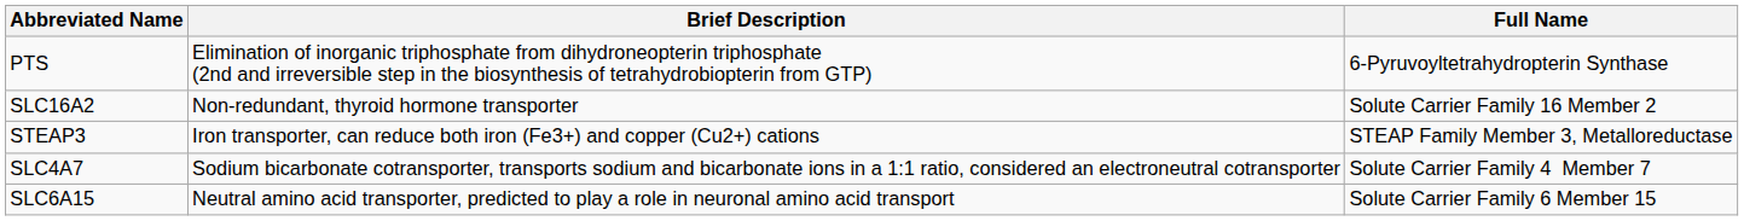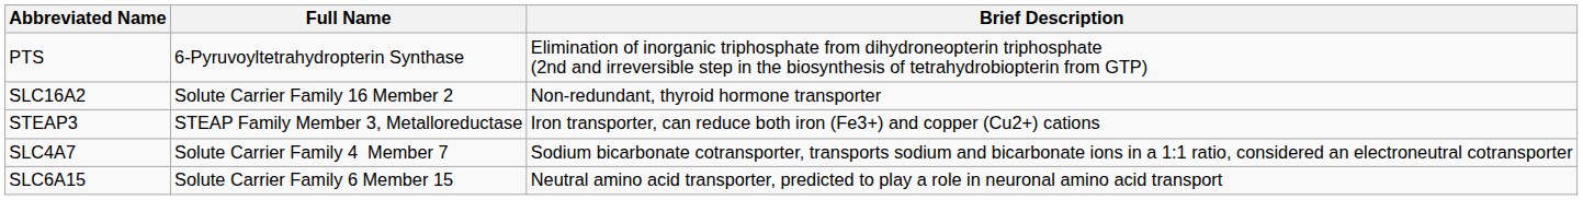 <table class="wikitable">
 <tr>
 <th>Abbreviated Name</th>
+<th>Full Name</th>
 <th>Brief Description</th>
-<th>Full Name</th>
 </tr>
 <tr>
 <td>PTS</td>
+<td>6-Pyruvoyltetrahydropterin Synthase</td>
 <td>Elimination of inorganic triphosphate from dihydroneopterin triphosphate<br>(2nd and irreversible step in the biosynthesis of tetrahydrobiopterin from GTP)</td>
-<td>6-Pyruvoyltetrahydropterin Synthase</td>
 </tr>
 <tr>
 <td>SLC16A2</td>
+<td>Solute Carrier Family 16 Member 2</td>
 <td>Non-redundant, thyroid hormone transporter</td>
-<td>Solute Carrier Family 16 Member 2</td>
 </tr>
 <tr>
 <td>STEAP3</td>
+<td>STEAP Family Member 3, Metalloreductase</td>
 <td>Iron transporter, can reduce both iron (Fe3+) and copper (Cu2+) cations</td>
-<td>STEAP Family Member 3, Metalloreductase</td>
 </tr>
 <tr>
 <td>SLC4A7</td>
+<td>Solute Carrier Family 4  Member 7</td>
 <td>Sodium bicarbonate cotransporter, transports sodium and bicarbonate ions in a 1:1 ratio, considered an electroneutral cotransporter</td>
-<td>Solute Carrier Family 4  Member 7</td>
 </tr>
 <tr>
 <td>SLC6A15</td>
+<td>Solute Carrier Family 6 Member 15</td>
 <td>Neutral amino acid transporter, predicted to play a role in neuronal amino acid transport</td>
-<td>Solute Carrier Family 6 Member 15</td>
 </tr>
 </table>
